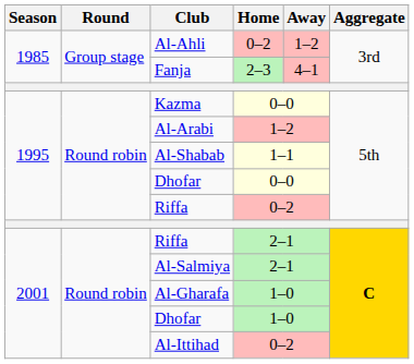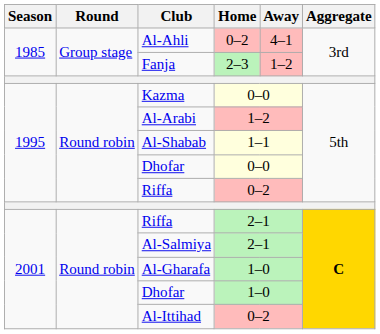 <table class="wikitable" style="text-align:left">
 <tr>
 <th>Season</th>
 <th>Round</th>
 <th>Club</th>
 <th>Home</th>
 <th>Away</th>
 <th>Aggregate</th>
 </tr>
 <tr>
 <td align="center" rowspan=2><a href='#'>1985</a></td>
 <td rowspan=2><a href='#'>Group stage</a></td>
 <td> <a href='#'>Al-Ahli</a></td>
 <td align="center" style="background: #FFBBBB;">0–2</td>
-<td align="center" style="background: #FFBBBB;">1–2</td>
+<td align="center" style="background: #FFBBBB;">4–1</td>
 <td align="center" rowspan="2">3rd</td>
 </tr>
 <tr>
 <td> <a href='#'>Fanja</a></td>
 <td align="center" style="background: #BBF3BB;">2–3</td>
-<td align="center" style="background: #FFBBBB;">4–1</td>
+<td align="center" style="background: #FFBBBB;">1–2</td>
 </tr>
 <tr>
 <th colspan=6></th>
 </tr>
 <tr>
 <td align="center" rowspan=5><a href='#'>1995</a></td>
 <td rowspan=5><a href='#'>Round robin</a></td>
 <td> <a href='#'>Kazma</a></td>
 <td align="center" colspan="2" style="background: #ffd;">0–0</td>
 <td align="center" rowspan="5">5th</td>
 </tr>
 <tr>
 <td> <a href='#'>Al-Arabi</a></td>
 <td align="center" colspan="2" style="background: #FFBBBB;">1–2</td>
 </tr>
 <tr>
 <td> <a href='#'>Al-Shabab</a></td>
 <td align="center" colspan="2" style="background: #ffd;">1–1</td>
 </tr>
 <tr>
 <td> <a href='#'>Dhofar</a></td>
 <td align="center" colspan="2" style="background: #ffd;">0–0</td>
 </tr>
 <tr>
 <td> <a href='#'>Riffa</a></td>
 <td align="center" colspan="2" style="background: #FFBBBB;">0–2</td>
 </tr>
 <tr>
 <th colspan=6></th>
 </tr>
 <tr>
 <td align="center" rowspan=5><a href='#'>2001</a></td>
 <td rowspan=5><a href='#'>Round robin</a></td>
 <td> <a href='#'>Riffa</a></td>
 <td align="center" colspan="2" style="background: #BBF3BB;">2–1</td>
 <td align="center" rowspan="5" style="background: gold;"><strong>C</strong></td>
 </tr>
 <tr>
 <td> <a href='#'>Al-Salmiya</a></td>
 <td align="center" colspan="2" style="background: #BBF3BB;">2–1</td>
 </tr>
 <tr>
 <td> <a href='#'>Al-Gharafa</a></td>
 <td align="center" colspan="2" style="background: #BBF3BB;">1–0</td>
 </tr>
 <tr>
 <td> <a href='#'>Dhofar</a></td>
 <td align="center" colspan="2" style="background: #BBF3BB;">1–0</td>
 </tr>
 <tr>
 <td> <a href='#'>Al-Ittihad</a></td>
 <td align="center" colspan="2" style="background: #FFBBBB;">0–2</td>
 </tr>
 </table>
